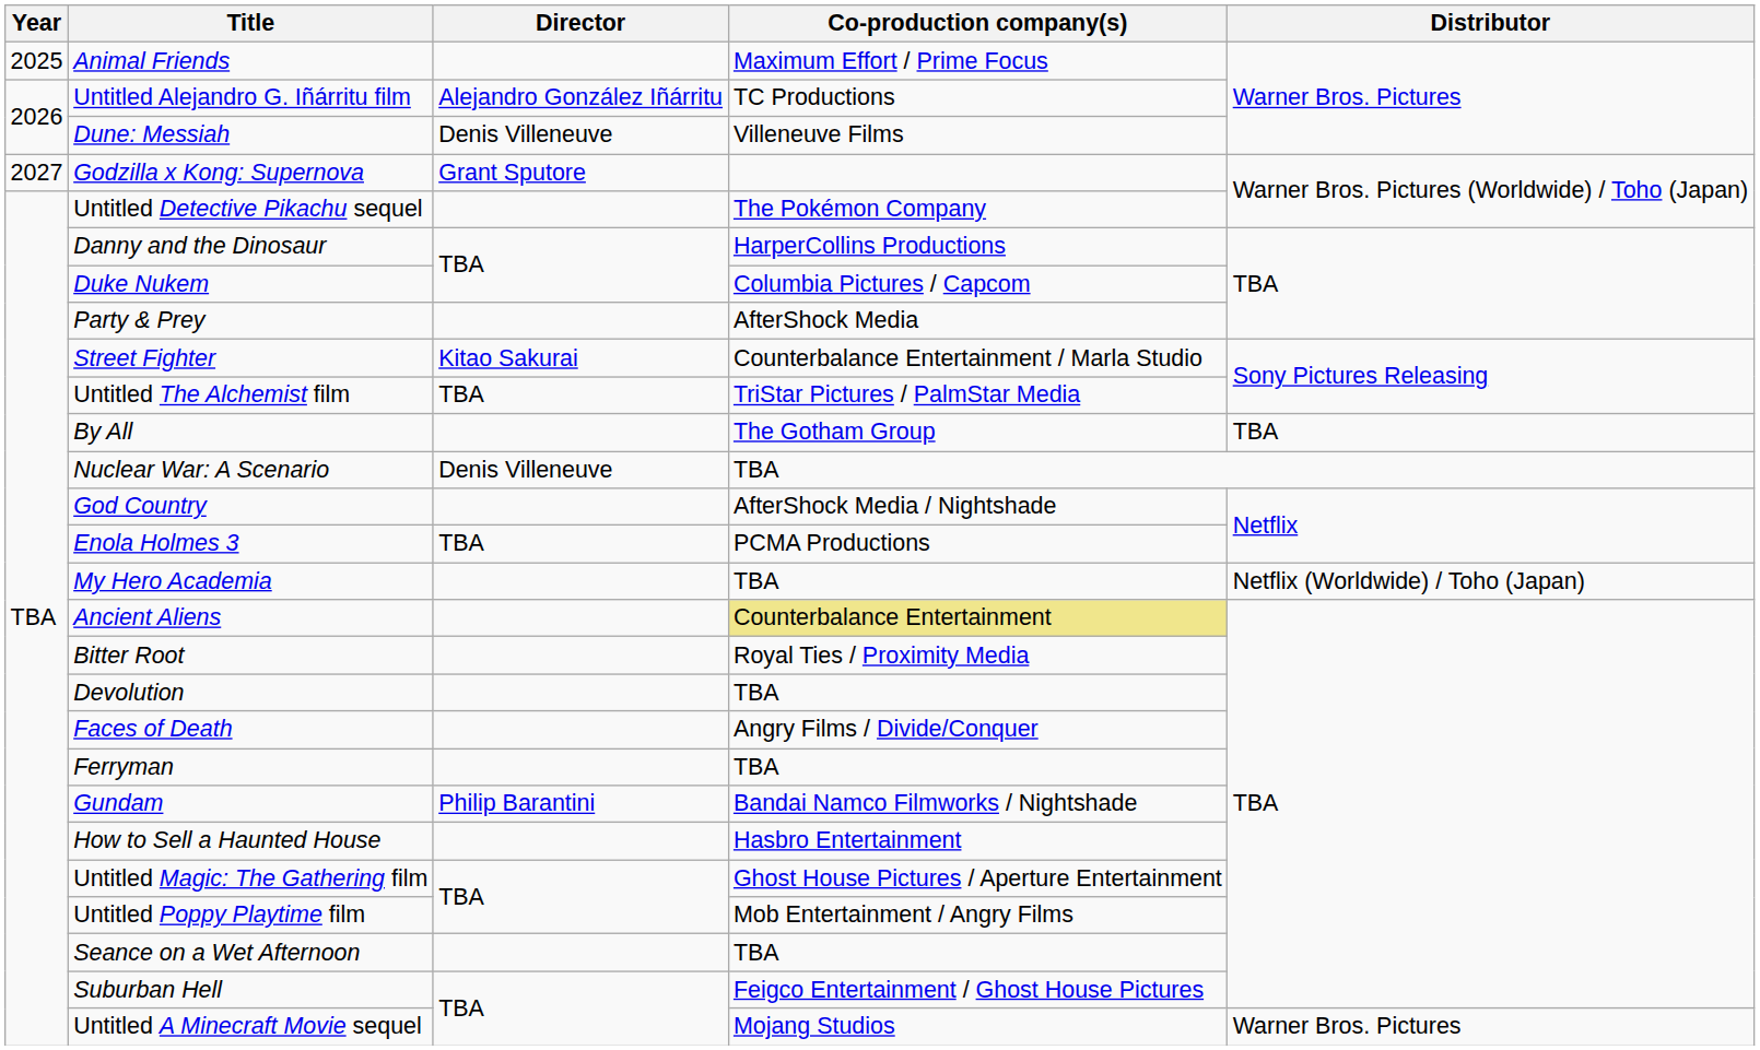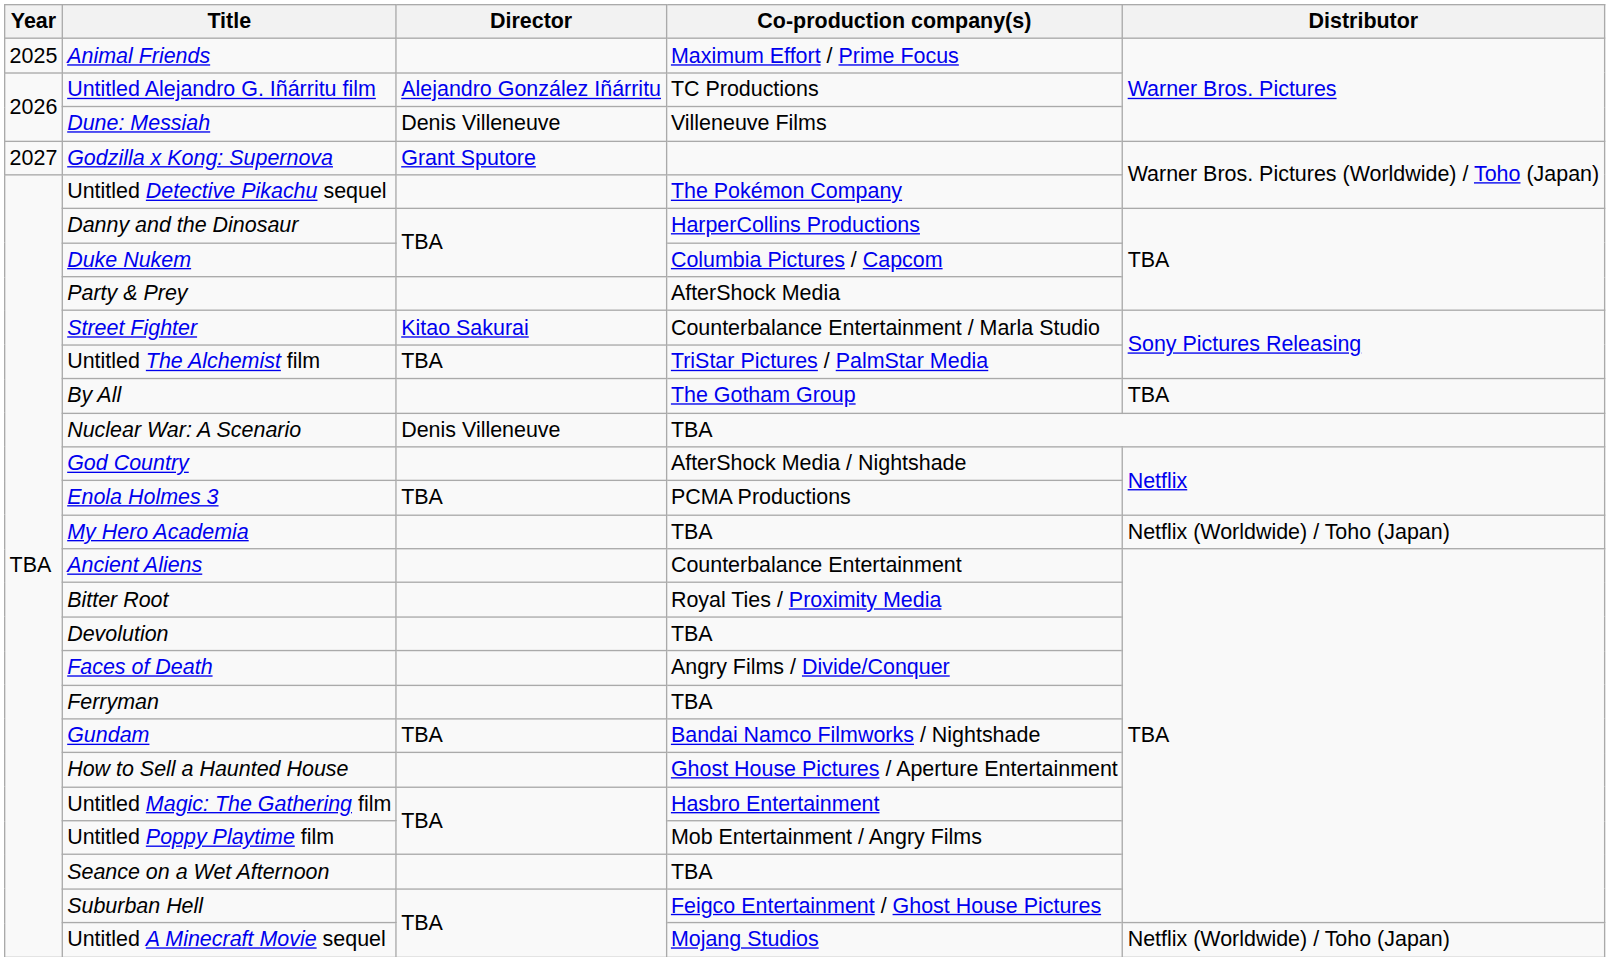 <table class="wikitable">
 <tr>
 <th>Year</th>
 <th>Title</th>
 <th>Director</th>
 <th>Co-production company(s)</th>
 <th>Distributor</th>
 </tr>
 <tr>
 <td>2025</td>
 <td><em><a href='#'>Animal Friends</a></em></td>
 <td></td>
 <td><a href='#'>Maximum Effort</a> / <a href='#'>Prime Focus</a></td>
 <td rowspan="3"><a href='#'>Warner Bros. Pictures</a></td>
 </tr>
 <tr>
 <td rowspan="2">2026</td>
 <td><a href='#'>Untitled Alejandro G. Iñárritu film</a></td>
 <td><a href='#'>Alejandro González Iñárritu</a></td>
 <td>TC Productions</td>
 </tr>
 <tr>
 <td><em><a href='#'>Dune: Messiah</a></em></td>
 <td>Denis Villeneuve</td>
 <td>Villeneuve Films</td>
 </tr>
 <tr>
 <td>2027</td>
 <td><em><a href='#'>Godzilla x Kong: Supernova</a></em></td>
 <td><a href='#'>Grant Sputore</a></td>
 <td></td>
 <td rowspan="2">Warner Bros. Pictures (Worldwide) / <a href='#'>Toho</a> (Japan)</td>
 </tr>
 <tr>
 <td rowspan="24">TBA</td>
 <td>Untitled <em><a href='#'>Detective Pikachu</a></em> sequel</td>
 <td></td>
 <td><a href='#'>The Pokémon Company</a></td>
 </tr>
 <tr>
 <td><em>Danny and the Dinosaur</em></td>
 <td rowspan="2">TBA</td>
 <td><a href='#'>HarperCollins Productions</a></td>
 <td rowspan="3">TBA</td>
 </tr>
 <tr>
 <td><em><a href='#'>Duke Nukem</a></em></td>
 <td><a href='#'>Columbia Pictures</a> / <a href='#'>Capcom</a></td>
 </tr>
 <tr>
 <td><em>Party & Prey</em></td>
 <td></td>
 <td>AfterShock Media</td>
 </tr>
 <tr>
 <td><em><a href='#'>Street Fighter</a></em></td>
 <td><a href='#'>Kitao Sakurai</a></td>
 <td>Counterbalance Entertainment / Marla Studio</td>
 <td rowspan="2"><a href='#'>Sony Pictures Releasing</a></td>
 </tr>
 <tr>
 <td>Untitled <em><a href='#'>The Alchemist</a></em> film</td>
 <td>TBA</td>
 <td><a href='#'>TriStar Pictures</a> / <a href='#'>PalmStar Media</a></td>
 </tr>
 <tr>
 <td><em>By All</em></td>
 <td></td>
 <td><a href='#'>The Gotham Group</a></td>
 <td>TBA</td>
 </tr>
 <tr>
 <td><em>Nuclear War: A Scenario</em></td>
 <td>Denis Villeneuve</td>
 <td colspan="2">TBA</td>
 </tr>
 <tr>
 <td><em><a href='#'>God Country</a></em></td>
 <td></td>
 <td>AfterShock Media / Nightshade</td>
 <td rowspan="2"><a href='#'>Netflix</a></td>
 </tr>
 <tr>
 <td><em><a href='#'>Enola Holmes 3</a></em></td>
 <td>TBA</td>
 <td>PCMA Productions</td>
 </tr>
 <tr>
 <td><em><a href='#'>My Hero Academia</a></em></td>
 <td></td>
 <td>TBA</td>
 <td>Netflix (Worldwide) / Toho (Japan)</td>
 </tr>
 <tr>
 <td><em><a href='#'>Ancient Aliens</a></em></td>
 <td></td>
-<td style="background: khaki;">Counterbalance Entertainment</td>
+<td>Counterbalance Entertainment</td>
 <td rowspan="11">TBA</td>
 </tr>
 <tr>
 <td><em>Bitter Root</em></td>
 <td></td>
 <td>Royal Ties / <a href='#'>Proximity Media</a></td>
 </tr>
 <tr>
 <td><em>Devolution</em></td>
 <td></td>
 <td>TBA</td>
 </tr>
 <tr>
 <td><em><a href='#'>Faces of Death</a></em></td>
 <td></td>
 <td>Angry Films / <a href='#'>Divide/Conquer</a></td>
 </tr>
 <tr>
 <td><em>Ferryman</em></td>
 <td></td>
 <td>TBA</td>
 </tr>
 <tr>
 <td><em><a href='#'>Gundam</a></em></td>
-<td><a href='#'>Philip Barantini</a></td>
+<td>TBA</td>
 <td><a href='#'>Bandai Namco Filmworks</a> / Nightshade</td>
 </tr>
 <tr>
 <td><em>How to Sell a Haunted House</em></td>
 <td></td>
-<td><a href='#'>Hasbro Entertainment</a></td>
+<td><a href='#'>Ghost House Pictures</a> / Aperture Entertainment</td>
 </tr>
 <tr>
 <td>Untitled <em><a href='#'>Magic: The Gathering</a></em> film</td>
 <td rowspan="2">TBA</td>
-<td><a href='#'>Ghost House Pictures</a> / Aperture Entertainment</td>
+<td><a href='#'>Hasbro Entertainment</a></td>
 </tr>
 <tr>
 <td>Untitled <em><a href='#'>Poppy Playtime</a></em> film</td>
 <td>Mob Entertainment / Angry Films</td>
 </tr>
 <tr>
 <td><em>Seance on a Wet Afternoon</em></td>
 <td></td>
 <td>TBA</td>
 </tr>
 <tr>
 <td><em>Suburban Hell</em></td>
 <td rowspan="2">TBA</td>
 <td><a href='#'>Feigco Entertainment</a> / <a href='#'>Ghost House Pictures</a></td>
 </tr>
 <tr>
 <td>Untitled <em><a href='#'>A Minecraft Movie</a></em> sequel</td>
 <td><a href='#'>Mojang Studios</a></td>
-<td>Warner Bros. Pictures</td>
+<td>Netflix (Worldwide) / Toho (Japan)</td>
 </tr>
 </table>
